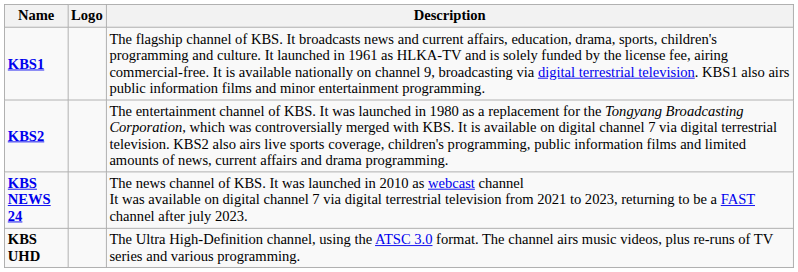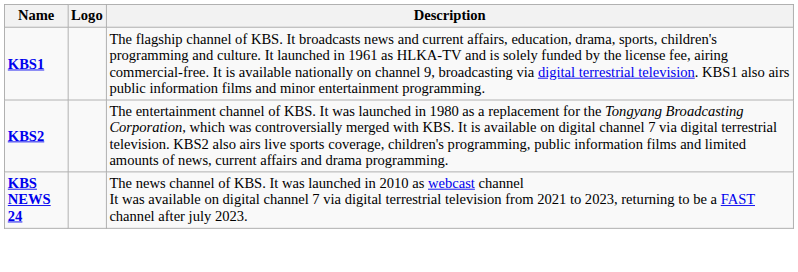 <table class="wikitable">
 <tr>
 <th>Name</th>
 <th>Logo</th>
 <th>Description</th>
 </tr>
 <tr>
 <td><strong><a href='#'>KBS1</a></strong></td>
 <td></td>
 <td>The flagship channel of KBS. It broadcasts news and current affairs, education, drama, sports, children's programming and culture. It launched in 1961 as HLKA-TV and is solely funded by the license fee, airing commercial-free. It is available nationally on channel 9, broadcasting via <a href='#'>digital terrestrial television</a>. KBS1 also airs public information films and minor entertainment programming.</td>
 </tr>
 <tr>
 <td><strong><a href='#'>KBS2</a></strong></td>
 <td></td>
 <td>The entertainment channel of KBS. It was launched in 1980 as a replacement for the <em>Tongyang Broadcasting Corporation</em>, which was controversially merged with KBS. It is available on digital channel 7 via digital terrestrial television. KBS2 also airs live sports coverage, children's programming, public information films and limited amounts of news, current affairs and drama programming.</td>
 </tr>
 <tr>
 <td><strong><a href='#'>KBS NEWS 24</a></strong></td>
 <td></td>
 <td>The news channel of KBS. It was launched in 2010 as <a href='#'>webcast</a> channel<br>It was available on digital channel 7 via digital terrestrial television from 2021 to 2023, returning to be a <a href='#'>FAST</a> channel after july 2023.</td>
 </tr>
-<tr>
-<td><strong>KBS UHD</strong></td>
-<td></td>
-<td>The Ultra High-Definition channel, using the <a href='#'>ATSC 3.0</a> format. The channel airs music videos, plus re-runs of TV series and various programming.</td>
-</tr>
 </table>
